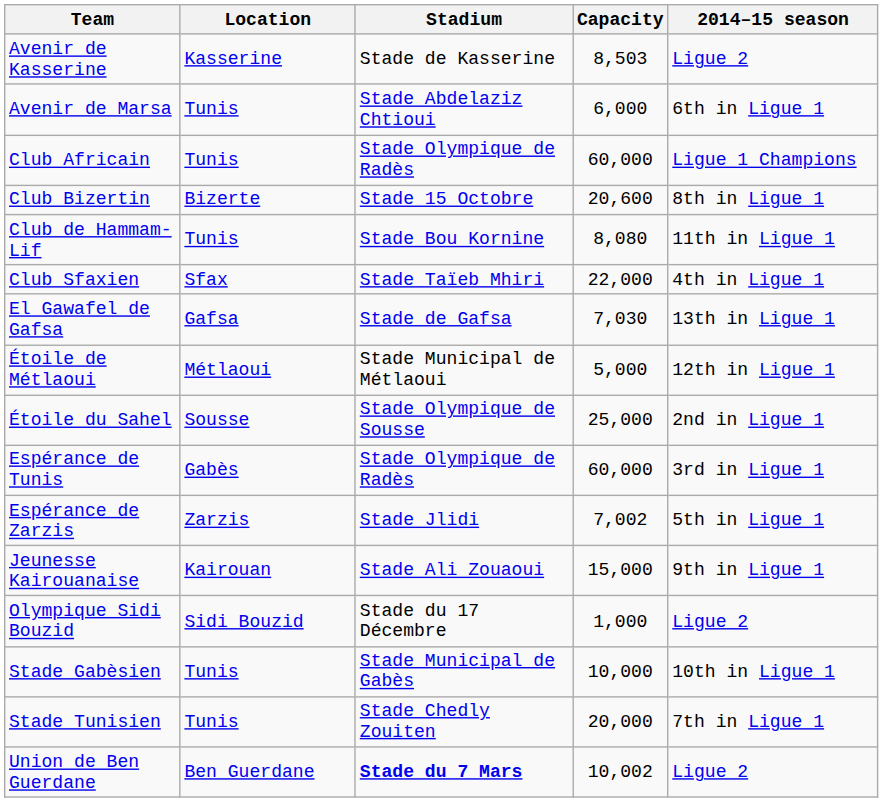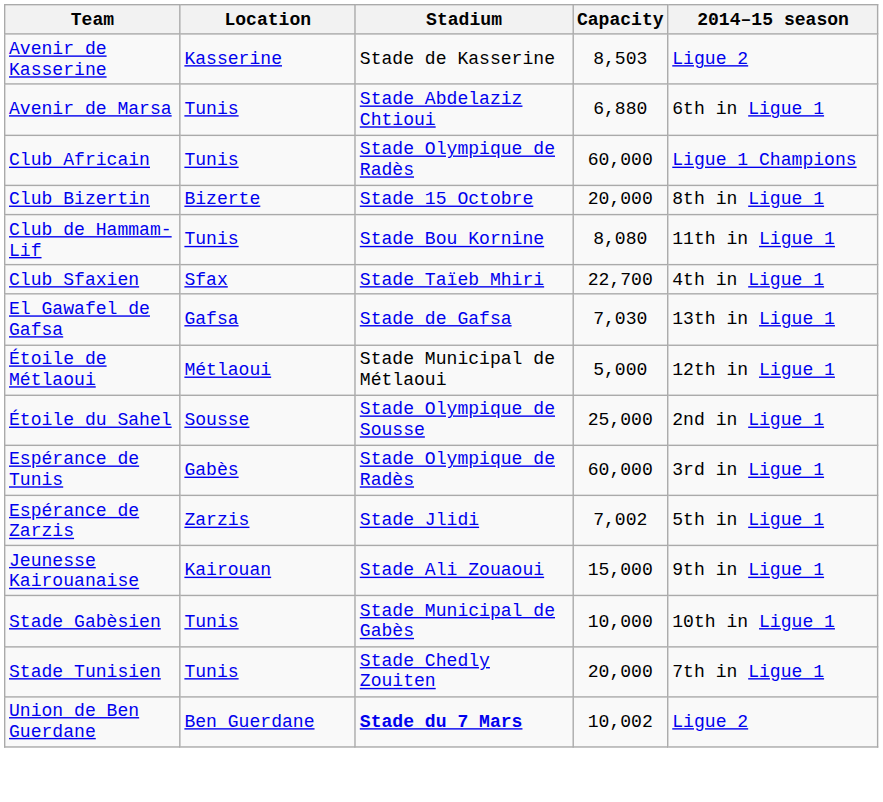 <table class="wikitable sortable">
 <tr>
 <th width="120px">Team</th>
 <th width="120px">Location</th>
 <th width="150px">Stadium</th>
 <th>Capacity</th>
 <th width="145px">2014–15 season</th>
 </tr>
 <tr>
 <td><a href='#'>Avenir de Kasserine</a></td>
 <td><a href='#'>Kasserine</a></td>
 <td>Stade de Kasserine</td>
 <td align="center">8,503</td>
 <td><a href='#'>Ligue 2</a></td>
 </tr>
 <tr>
 <td><a href='#'>Avenir de Marsa</a></td>
 <td><a href='#'>Tunis</a></td>
 <td><a href='#'>Stade Abdelaziz Chtioui</a></td>
-<td align="center">6,000</td>
+<td align="center">6,880</td>
 <td>6th in <a href='#'>Ligue 1</a></td>
 </tr>
 <tr>
 <td><a href='#'>Club Africain</a></td>
 <td><a href='#'>Tunis</a></td>
 <td><a href='#'>Stade Olympique de Radès</a></td>
 <td align="center">60,000</td>
 <td><a href='#'>Ligue 1 Champions</a></td>
 </tr>
 <tr>
 <td><a href='#'>Club Bizertin</a></td>
 <td><a href='#'>Bizerte</a></td>
 <td><a href='#'>Stade 15 Octobre</a></td>
-<td align="center">20,600</td>
+<td align="center">20,000</td>
 <td>8th in <a href='#'>Ligue 1</a></td>
 </tr>
 <tr>
 <td><a href='#'>Club de Hammam-Lif</a></td>
 <td><a href='#'>Tunis</a></td>
 <td><a href='#'>Stade Bou Kornine</a></td>
 <td align="center">8,080</td>
 <td>11th in <a href='#'>Ligue 1</a></td>
 </tr>
 <tr>
 <td><a href='#'>Club Sfaxien</a></td>
 <td><a href='#'>Sfax</a></td>
 <td><a href='#'>Stade Taïeb Mhiri</a></td>
-<td align="center">22,000</td>
+<td align="center">22,700</td>
 <td>4th in <a href='#'>Ligue 1</a></td>
 </tr>
 <tr>
 <td><a href='#'>El Gawafel de Gafsa</a></td>
 <td><a href='#'>Gafsa</a></td>
 <td><a href='#'>Stade de Gafsa</a></td>
 <td align="center">7,030</td>
 <td>13th in <a href='#'>Ligue 1</a></td>
 </tr>
 <tr>
 <td><a href='#'>Étoile de Métlaoui</a></td>
 <td><a href='#'>Métlaoui</a></td>
 <td>Stade Municipal de Métlaoui</td>
 <td align="center">5,000</td>
 <td>12th in <a href='#'>Ligue 1</a></td>
 </tr>
 <tr>
 <td><a href='#'>Étoile du Sahel</a></td>
 <td><a href='#'>Sousse</a></td>
 <td><a href='#'>Stade Olympique de Sousse</a></td>
 <td align="center">25,000</td>
 <td>2nd in <a href='#'>Ligue 1</a></td>
 </tr>
 <tr>
 <td><a href='#'>Espérance de Tunis</a></td>
 <td><a href='#'>Gabès</a></td>
 <td><a href='#'>Stade Olympique de Radès</a></td>
 <td align="center">60,000</td>
 <td>3rd in <a href='#'>Ligue 1</a></td>
 </tr>
 <tr>
 <td><a href='#'>Espérance de Zarzis</a></td>
 <td><a href='#'>Zarzis</a></td>
 <td><a href='#'>Stade Jlidi</a></td>
 <td align="center">7,002</td>
 <td>5th in <a href='#'>Ligue 1</a></td>
 </tr>
 <tr>
 <td><a href='#'>Jeunesse Kairouanaise</a></td>
 <td><a href='#'>Kairouan</a></td>
 <td><a href='#'>Stade Ali Zouaoui</a></td>
 <td align="center">15,000</td>
 <td>9th in <a href='#'>Ligue 1</a></td>
 </tr>
 <tr>
-<td><a href='#'>Olympique Sidi Bouzid</a></td>
-<td><a href='#'>Sidi Bouzid</a></td>
-<td>Stade du 17 Décembre</td>
-<td align="center">1,000</td>
-<td><a href='#'>Ligue 2</a></td>
-</tr>
-<tr>
 <td><a href='#'>Stade Gabèsien</a></td>
 <td><a href='#'>Tunis</a></td>
 <td><a href='#'>Stade Municipal de Gabès</a></td>
 <td align="center">10,000</td>
 <td>10th in <a href='#'>Ligue 1</a></td>
 </tr>
 <tr>
 <td><a href='#'>Stade Tunisien</a></td>
 <td><a href='#'>Tunis</a></td>
 <td><a href='#'>Stade Chedly Zouiten</a></td>
 <td align="center">20,000</td>
 <td>7th in <a href='#'>Ligue 1</a></td>
 </tr>
 <tr>
 <td><a href='#'>Union de Ben Guerdane</a></td>
 <td><a href='#'>Ben Guerdane</a></td>
 <td><strong><a href='#'>Stade du 7 Mars</a></strong></td>
 <td align="center">10,002</td>
 <td><a href='#'>Ligue 2</a></td>
 </tr>
 </table>
